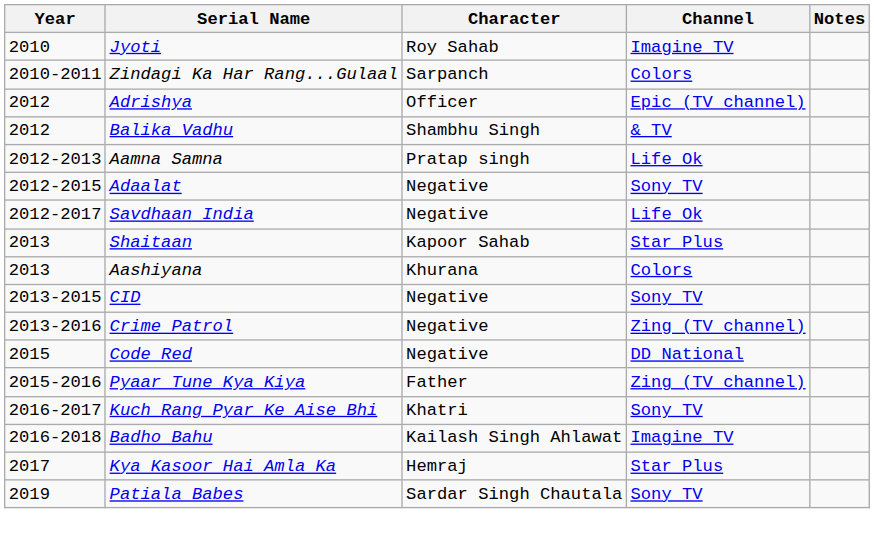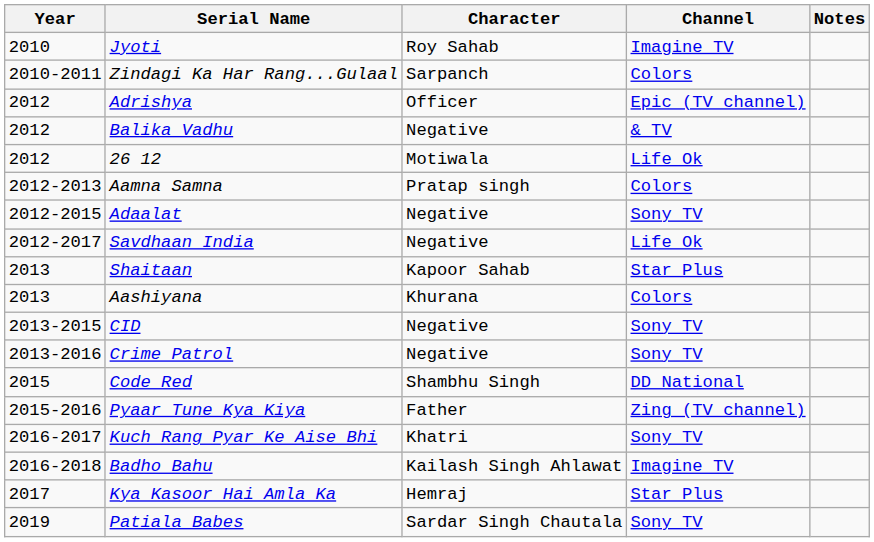 <table class="wikitable sortable">
 <tr>
 <th>Year</th>
 <th>Serial Name</th>
 <th>Character</th>
 <th>Channel</th>
 <th>Notes</th>
 </tr>
 <tr>
 <td>2010</td>
 <td><em><a href='#'>Jyoti</a></em></td>
 <td>Roy Sahab</td>
 <td><a href='#'>Imagine TV</a></td>
 <td></td>
 </tr>
 <tr>
 <td>2010-2011</td>
 <td><em>Zindagi Ka Har Rang...Gulaal</em></td>
 <td>Sarpanch</td>
 <td><a href='#'>Colors</a></td>
 <td></td>
 </tr>
 <tr>
 <td>2012</td>
 <td><em><a href='#'>Adrishya</a></em></td>
 <td>Officer</td>
 <td><a href='#'>Epic (TV channel)</a></td>
 <td></td>
 </tr>
 <tr>
 <td>2012</td>
 <td><em><a href='#'>Balika Vadhu</a></em></td>
-<td>Shambhu Singh</td>
+<td>Negative</td>
 <td><a href='#'>& TV</a></td>
+<td></td>
+</tr>
+<tr>
+<td>2012</td>
+<td><em>26 12</em></td>
+<td>Motiwala</td>
+<td><a href='#'>Life Ok</a></td>
 <td></td>
 </tr>
 <tr>
 <td>2012-2013</td>
 <td><em>Aamna Samna</em></td>
 <td>Pratap singh</td>
-<td><a href='#'>Life Ok</a></td>
+<td><a href='#'>Colors</a></td>
 <td></td>
 </tr>
 <tr>
 <td>2012-2015</td>
 <td><em><a href='#'>Adaalat</a></em></td>
 <td>Negative</td>
 <td><a href='#'>Sony TV</a></td>
 <td></td>
 </tr>
 <tr>
 <td>2012-2017</td>
 <td><em><a href='#'>Savdhaan India</a></em></td>
 <td>Negative</td>
 <td><a href='#'>Life Ok</a></td>
 <td></td>
 </tr>
 <tr>
 <td>2013</td>
 <td><em><a href='#'>Shaitaan</a></em></td>
 <td>Kapoor Sahab</td>
 <td><a href='#'>Star Plus</a></td>
 <td></td>
 </tr>
 <tr>
 <td>2013</td>
 <td><em>Aashiyana</em></td>
 <td>Khurana</td>
 <td><a href='#'>Colors</a></td>
 <td></td>
 </tr>
 <tr>
 <td>2013-2015</td>
 <td><em><a href='#'>CID</a></em></td>
 <td>Negative</td>
 <td><a href='#'>Sony TV</a></td>
 <td></td>
 </tr>
 <tr>
 <td>2013-2016</td>
 <td><em><a href='#'>Crime Patrol</a></em></td>
 <td>Negative</td>
-<td><a href='#'>Zing (TV channel)</a></td>
+<td><a href='#'>Sony TV</a></td>
 <td></td>
 </tr>
 <tr>
 <td>2015</td>
 <td><em><a href='#'>Code Red</a></em></td>
-<td>Negative</td>
+<td>Shambhu Singh</td>
 <td><a href='#'>DD National</a></td>
 <td></td>
 </tr>
 <tr>
 <td>2015-2016</td>
 <td><em><a href='#'>Pyaar Tune Kya Kiya</a></em></td>
 <td>Father</td>
 <td><a href='#'>Zing (TV channel)</a></td>
 <td></td>
 </tr>
 <tr>
 <td>2016-2017</td>
 <td><em><a href='#'>Kuch Rang Pyar Ke Aise Bhi</a></em></td>
 <td>Khatri</td>
 <td><a href='#'>Sony TV</a></td>
 <td></td>
 </tr>
 <tr>
 <td>2016-2018</td>
 <td><em><a href='#'>Badho Bahu</a></em></td>
 <td>Kailash Singh Ahlawat</td>
 <td><a href='#'>Imagine TV</a></td>
 <td></td>
 </tr>
 <tr>
 <td>2017</td>
 <td><em><a href='#'>Kya Kasoor Hai Amla Ka</a></em></td>
 <td>Hemraj</td>
 <td><a href='#'>Star Plus</a></td>
 <td></td>
 </tr>
 <tr>
 <td>2019</td>
 <td><em><a href='#'>Patiala Babes</a></em></td>
 <td>Sardar Singh Chautala</td>
 <td><a href='#'>Sony TV</a></td>
 </tr>
 </table>
